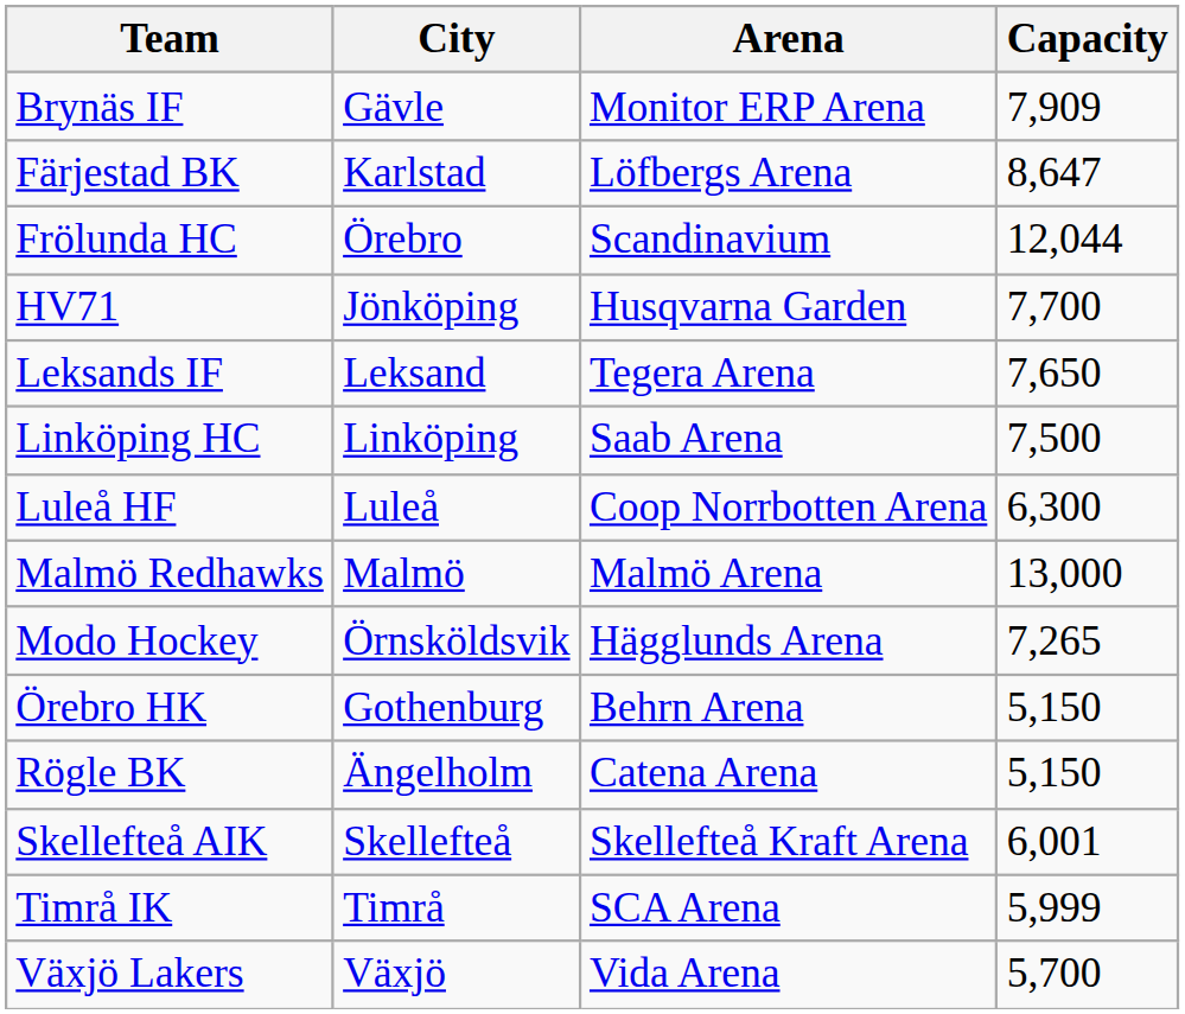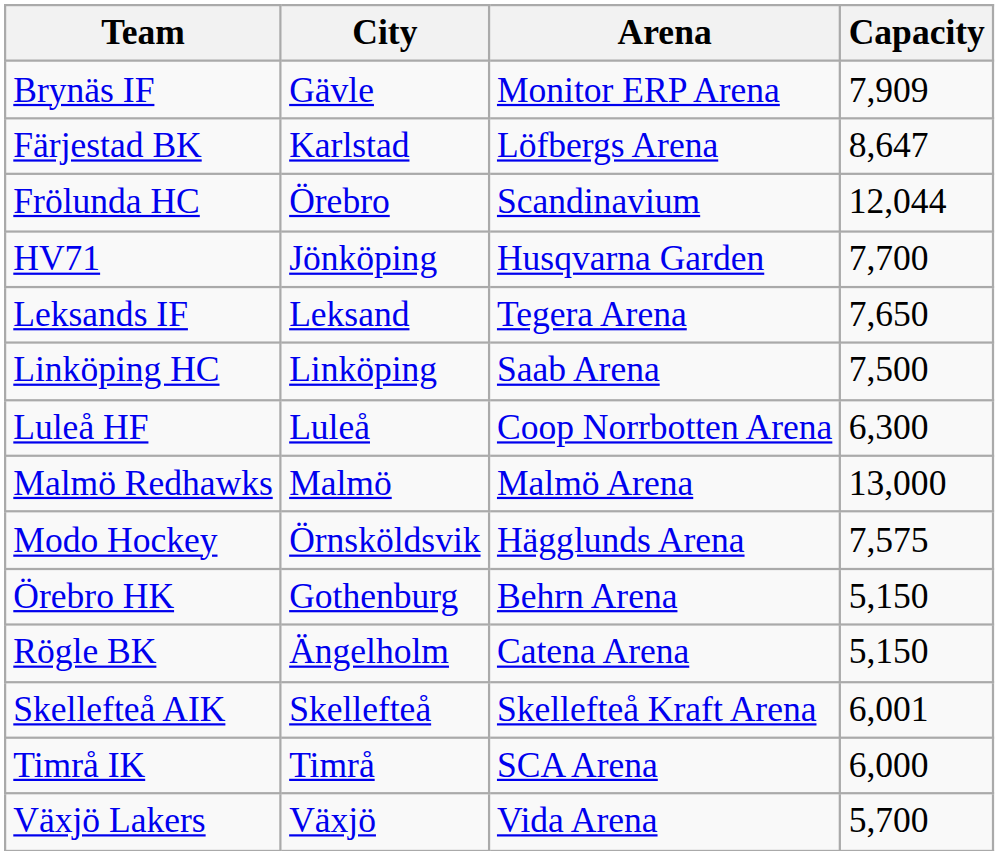 <table class="wikitable sortable">
 <tr>
 <th>Team</th>
 <th>City</th>
 <th>Arena</th>
 <th>Capacity</th>
 </tr>
 <tr>
 <td><a href='#'>Brynäs IF</a></td>
 <td><a href='#'>Gävle</a></td>
 <td><a href='#'>Monitor ERP Arena</a></td>
 <td>7,909</td>
 </tr>
 <tr>
 <td><a href='#'>Färjestad BK</a></td>
 <td><a href='#'>Karlstad</a></td>
 <td><a href='#'>Löfbergs Arena</a></td>
 <td>8,647</td>
 </tr>
 <tr>
 <td><a href='#'>Frölunda HC</a></td>
 <td><a href='#'>Örebro</a></td>
 <td><a href='#'>Scandinavium</a></td>
 <td>12,044</td>
 </tr>
 <tr>
 <td><a href='#'>HV71</a></td>
 <td><a href='#'>Jönköping</a></td>
 <td><a href='#'>Husqvarna Garden</a></td>
 <td>7,700</td>
 </tr>
 <tr>
 <td><a href='#'>Leksands IF</a></td>
 <td><a href='#'>Leksand</a></td>
 <td><a href='#'>Tegera Arena</a></td>
 <td>7,650</td>
 </tr>
 <tr>
 <td><a href='#'>Linköping HC</a></td>
 <td><a href='#'>Linköping</a></td>
 <td><a href='#'>Saab Arena</a></td>
 <td>7,500</td>
 </tr>
 <tr>
 <td><a href='#'>Luleå HF</a></td>
 <td><a href='#'>Luleå</a></td>
 <td><a href='#'>Coop Norrbotten Arena</a></td>
 <td>6,300</td>
 </tr>
 <tr>
 <td><a href='#'>Malmö Redhawks</a></td>
 <td><a href='#'>Malmö</a></td>
 <td><a href='#'>Malmö Arena</a></td>
 <td>13,000</td>
 </tr>
 <tr>
 <td><a href='#'>Modo Hockey</a></td>
 <td><a href='#'>Örnsköldsvik</a></td>
 <td><a href='#'>Hägglunds Arena</a></td>
-<td>7,265</td>
+<td>7,575</td>
 </tr>
 <tr>
 <td><a href='#'>Örebro HK</a></td>
 <td><a href='#'>Gothenburg</a></td>
 <td><a href='#'>Behrn Arena</a></td>
 <td>5,150</td>
 </tr>
 <tr>
 <td><a href='#'>Rögle BK</a></td>
 <td><a href='#'>Ängelholm</a></td>
 <td><a href='#'>Catena Arena</a></td>
 <td>5,150</td>
 </tr>
 <tr>
 <td><a href='#'>Skellefteå AIK</a></td>
 <td><a href='#'>Skellefteå</a></td>
 <td><a href='#'>Skellefteå Kraft Arena</a></td>
 <td>6,001</td>
 </tr>
 <tr>
 <td><a href='#'>Timrå IK</a></td>
 <td><a href='#'>Timrå</a></td>
 <td><a href='#'>SCA Arena</a></td>
-<td>5,999</td>
+<td>6,000</td>
 </tr>
 <tr>
 <td><a href='#'>Växjö Lakers</a></td>
 <td><a href='#'>Växjö</a></td>
 <td><a href='#'>Vida Arena</a></td>
 <td>5,700</td>
 </tr>
 </table>
